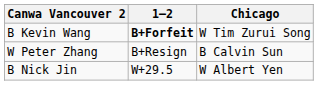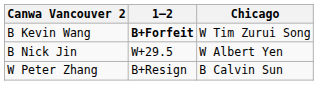 <table class="wikitable">
 <tr>
 <th>Canwa Vancouver 2</th>
 <th>1–2</th>
 <th>Chicago</th>
 </tr>
 <tr>
 <td>B Kevin Wang</td>
 <td><strong>B+Forfeit</strong></td>
 <td>W Tim Zurui Song</td>
 </tr>
 <tr>
+<td>B Nick Jin</td>
+<td>W+29.5</td>
+<td>W Albert Yen</td>
+</tr>
+<tr>
 <td>W Peter Zhang</td>
 <td>B+Resign</td>
 <td>B Calvin Sun</td>
 </tr>
-<tr>
-<td>B Nick Jin</td>
-<td>W+29.5</td>
-<td>W Albert Yen</td>
-</tr>
 </table>
